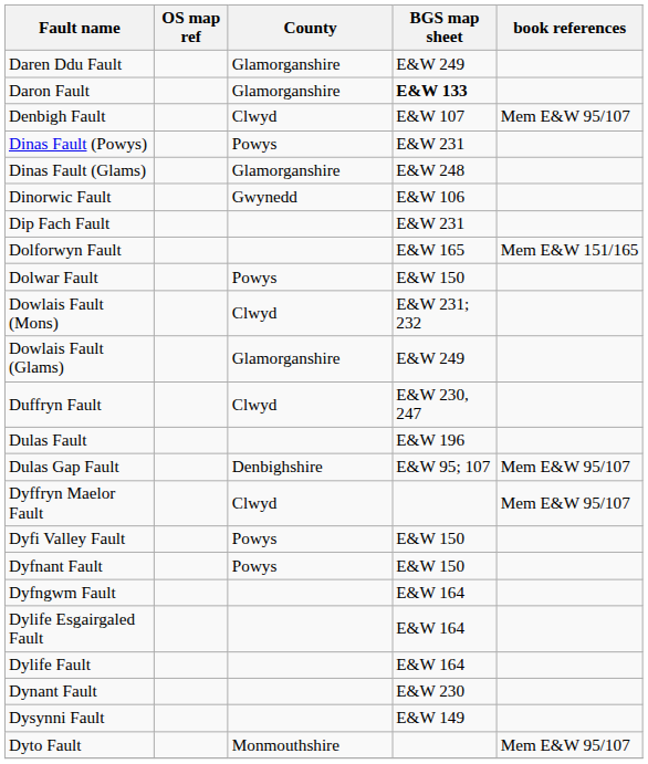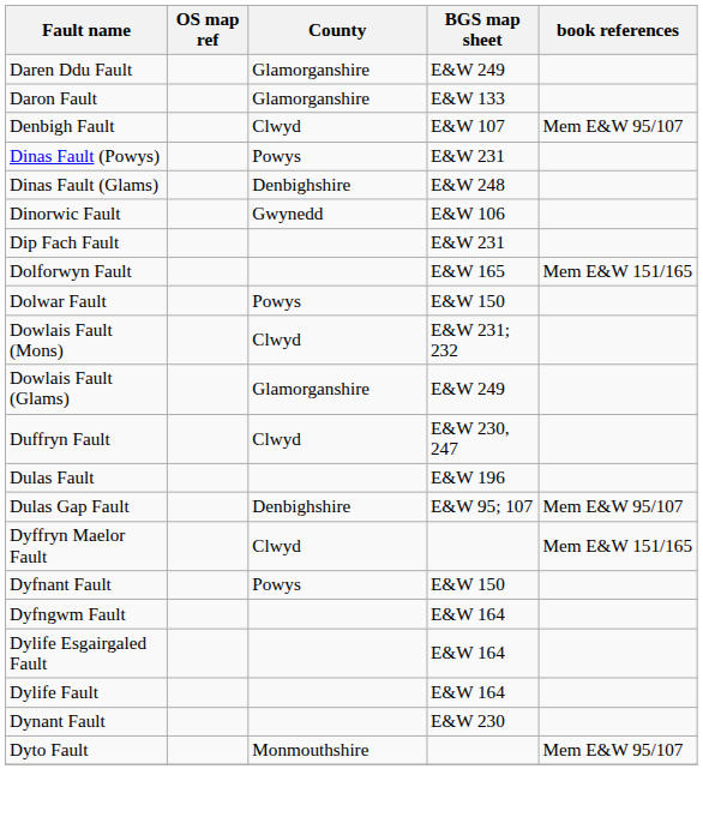 <table class="wikitable">
 <tr>
 <th width="200pt">Fault name</th>
 <th width="100pt">OS map ref</th>
 <th width="200pt">County</th>
 <th width="150pt">BGS map sheet</th>
 <th width="200pt">book references</th>
 </tr>
 <tr>
 <td>Daren Ddu Fault</td>
 <td></td>
 <td>Glamorganshire</td>
 <td>E&W 249</td>
 <td></td>
 </tr>
 <tr>
 <td>Daron Fault</td>
 <td></td>
 <td>Glamorganshire</td>
-<td><strong>E&W 133</strong></td>
+<td>E&W 133</td>
 <td></td>
 </tr>
 <tr>
 <td>Denbigh Fault</td>
 <td></td>
 <td>Clwyd</td>
 <td>E&W 107</td>
 <td>Mem E&W 95/107</td>
 </tr>
 <tr>
 <td><a href='#'>Dinas Fault</a> (Powys)</td>
 <td></td>
 <td>Powys</td>
 <td>E&W 231</td>
 <td></td>
 </tr>
 <tr>
 <td>Dinas Fault (Glams)</td>
 <td></td>
-<td>Glamorganshire</td>
+<td>Denbighshire</td>
 <td>E&W 248</td>
 <td></td>
 </tr>
 <tr>
 <td>Dinorwic Fault</td>
 <td></td>
 <td>Gwynedd</td>
 <td>E&W 106</td>
 <td></td>
 </tr>
 <tr>
 <td>Dip Fach Fault</td>
 <td></td>
 <td></td>
 <td>E&W 231</td>
 <td></td>
 </tr>
 <tr>
 <td>Dolforwyn Fault</td>
 <td></td>
 <td></td>
 <td>E&W 165</td>
 <td>Mem E&W 151/165</td>
 </tr>
 <tr>
 <td>Dolwar Fault</td>
 <td></td>
 <td>Powys</td>
 <td>E&W 150</td>
 <td></td>
 </tr>
 <tr>
 <td>Dowlais Fault (Mons)</td>
 <td></td>
 <td>Clwyd</td>
 <td>E&W 231; 232</td>
 <td></td>
 </tr>
 <tr>
 <td>Dowlais Fault (Glams)</td>
 <td></td>
 <td>Glamorganshire</td>
 <td>E&W 249</td>
 <td></td>
 </tr>
 <tr>
 <td>Duffryn Fault</td>
 <td></td>
 <td>Clwyd</td>
 <td>E&W 230, 247</td>
 <td></td>
 </tr>
 <tr>
 <td>Dulas Fault</td>
 <td></td>
 <td></td>
 <td>E&W 196</td>
 <td></td>
 </tr>
 <tr>
 <td>Dulas Gap Fault</td>
 <td></td>
 <td>Denbighshire</td>
 <td>E&W 95; 107</td>
 <td>Mem E&W 95/107</td>
 </tr>
 <tr>
 <td>Dyffryn Maelor Fault</td>
 <td></td>
 <td>Clwyd</td>
 <td></td>
-<td>Mem E&W 95/107</td>
-</tr>
-<tr>
-<td>Dyfi Valley Fault</td>
-<td></td>
-<td>Powys</td>
-<td>E&W 150</td>
-<td></td>
+<td>Mem E&W 151/165</td>
 </tr>
 <tr>
 <td>Dyfnant Fault</td>
 <td></td>
 <td>Powys</td>
 <td>E&W 150</td>
 <td></td>
 </tr>
 <tr>
 <td>Dyfngwm Fault</td>
 <td></td>
 <td></td>
 <td>E&W 164</td>
 <td></td>
 </tr>
 <tr>
 <td>Dylife Esgairgaled Fault</td>
 <td></td>
 <td></td>
 <td>E&W 164</td>
 <td></td>
 </tr>
 <tr>
 <td>Dylife Fault</td>
 <td></td>
 <td></td>
 <td>E&W 164</td>
 <td></td>
 </tr>
 <tr>
 <td>Dynant Fault</td>
 <td></td>
 <td></td>
 <td>E&W 230</td>
 <td></td>
 </tr>
 <tr>
-<td>Dysynni Fault</td>
-<td></td>
-<td></td>
-<td>E&W 149</td>
-<td></td>
-</tr>
-<tr>
 <td>Dyto Fault</td>
 <td></td>
 <td>Monmouthshire</td>
 <td></td>
 <td>Mem E&W 95/107</td>
 </tr>
 <tr>
 </tr>
 </table>
